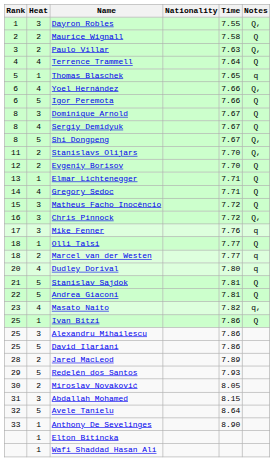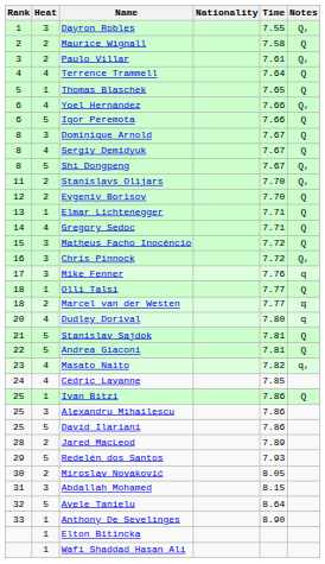 <table class="wikitable sortable" style="text-align:center">
 <tr>
 <th>Rank</th>
 <th>Heat</th>
 <th>Name</th>
 <th>Nationality</th>
 <th>Time</th>
 <th>Notes</th>
 </tr>
 <tr bgcolor=ccffcc>
 <td>1</td>
 <td>3</td>
 <td align="left"><a href='#'>Dayron Robles</a></td>
 <td align=left></td>
 <td>7.55</td>
 <td>Q, <strong></strong></td>
 </tr>
 <tr bgcolor=ccffcc>
 <td>2</td>
 <td>2</td>
 <td align="left"><a href='#'>Maurice Wignall</a></td>
 <td align=left></td>
 <td>7.58</td>
 <td>Q</td>
 </tr>
 <tr bgcolor=ccffcc>
 <td>3</td>
 <td>2</td>
 <td align="left"><a href='#'>Paulo Villar</a></td>
 <td align=left></td>
-<td>7.63</td>
+<td>7.61</td>
 <td>Q, <strong></strong></td>
 </tr>
 <tr bgcolor=ccffcc>
 <td>4</td>
 <td>4</td>
 <td align="left"><a href='#'>Terrence Trammell</a></td>
 <td align=left></td>
 <td>7.64</td>
 <td>Q</td>
 </tr>
 <tr bgcolor=ccffcc>
 <td>5</td>
 <td>1</td>
 <td align="left"><a href='#'>Thomas Blaschek</a></td>
 <td align=left></td>
 <td>7.65</td>
-<td>q</td>
+<td>Q</td>
 </tr>
 <tr bgcolor=ccffcc>
 <td>6</td>
 <td>4</td>
 <td align="left"><a href='#'>Yoel Hernández</a></td>
 <td align=left></td>
 <td>7.66</td>
 <td>Q, <strong></strong></td>
 </tr>
 <tr bgcolor=ccffcc>
 <td>6</td>
 <td>5</td>
 <td align="left"><a href='#'>Igor Peremota</a></td>
 <td align=left></td>
 <td>7.66</td>
 <td>Q</td>
 </tr>
 <tr bgcolor=ccffcc>
 <td>8</td>
 <td>3</td>
 <td align="left"><a href='#'>Dominique Arnold</a></td>
 <td align=left></td>
 <td>7.67</td>
 <td>Q</td>
 </tr>
 <tr bgcolor=ccffcc>
 <td>8</td>
 <td>4</td>
 <td align="left"><a href='#'>Sergiy Demidyuk</a></td>
 <td align=left></td>
 <td>7.67</td>
 <td>Q</td>
 </tr>
 <tr bgcolor=ccffcc>
 <td>8</td>
 <td>5</td>
 <td align="left"><a href='#'>Shi Dongpeng</a></td>
 <td align=left></td>
 <td>7.67</td>
 <td>Q, <strong></strong></td>
 </tr>
 <tr bgcolor=ccffcc>
 <td>11</td>
 <td>2</td>
 <td align="left"><a href='#'>Stanislavs Olijars</a></td>
 <td align=left></td>
 <td>7.70</td>
 <td>Q, <strong></strong></td>
 </tr>
 <tr bgcolor=ccffcc>
 <td>12</td>
 <td>2</td>
 <td align="left"><a href='#'>Evgeniy Borisov</a></td>
 <td align=left></td>
 <td>7.70</td>
 <td>Q</td>
 </tr>
 <tr bgcolor=ccffcc>
 <td>13</td>
 <td>1</td>
 <td align="left"><a href='#'>Elmar Lichtenegger</a></td>
 <td align=left></td>
 <td>7.71</td>
 <td>Q</td>
 </tr>
 <tr bgcolor=ccffcc>
 <td>14</td>
 <td>4</td>
 <td align="left"><a href='#'>Gregory Sedoc</a></td>
 <td align=left></td>
 <td>7.71</td>
 <td>Q</td>
 </tr>
 <tr bgcolor=ccffcc>
 <td>15</td>
 <td>3</td>
 <td align="left"><a href='#'>Matheus Facho Inocêncio</a></td>
 <td align=left></td>
 <td>7.72</td>
 <td>Q</td>
 </tr>
 <tr bgcolor=ccffcc>
 <td>16</td>
 <td>3</td>
 <td align="left"><a href='#'>Chris Pinnock</a></td>
 <td align=left></td>
 <td>7.72</td>
 <td>Q, <strong></strong></td>
 </tr>
 <tr bgcolor=ddffdd>
 <td>17</td>
 <td>3</td>
 <td align="left"><a href='#'>Mike Fenner</a></td>
 <td align=left></td>
 <td>7.76</td>
 <td>q</td>
 </tr>
 <tr bgcolor=ccffcc>
 <td>18</td>
 <td>1</td>
 <td align="left"><a href='#'>Olli Talsi</a></td>
 <td align=left></td>
 <td>7.77</td>
 <td>Q</td>
 </tr>
 <tr bgcolor=ddffdd>
 <td>18</td>
 <td>2</td>
 <td align="left"><a href='#'>Marcel van der Westen</a></td>
 <td align=left></td>
 <td>7.77</td>
 <td>q</td>
 </tr>
 <tr bgcolor=ddffdd>
 <td>20</td>
 <td>4</td>
 <td align="left"><a href='#'>Dudley Dorival</a></td>
 <td align=left></td>
 <td>7.80</td>
 <td>q</td>
 </tr>
 <tr bgcolor=ccffcc>
 <td>21</td>
 <td>5</td>
 <td align="left"><a href='#'>Stanislav Sajdok</a></td>
 <td align=left></td>
 <td>7.81</td>
 <td>Q</td>
 </tr>
 <tr bgcolor=ccffcc>
 <td>22</td>
 <td>5</td>
 <td align="left"><a href='#'>Andrea Giaconi</a></td>
 <td align=left></td>
 <td>7.81</td>
 <td>Q</td>
 </tr>
 <tr bgcolor=ddffdd>
 <td>23</td>
 <td>4</td>
 <td align="left"><a href='#'>Masato Naito</a></td>
 <td align=left></td>
 <td>7.82</td>
 <td>q, <strong></strong></td>
 </tr>
+<tr>
+<td>24</td>
+<td>4</td>
+<td align="left"><a href='#'>Cédric Lavanne</a></td>
+<td align=left></td>
+<td>7.85</td>
+<td></td>
+</tr>
 <tr bgcolor=ccffcc>
 <td>25</td>
 <td>1</td>
 <td align="left"><a href='#'>Ivan Bitzi</a></td>
 <td align=left></td>
 <td>7.86</td>
 <td>Q</td>
 </tr>
 <tr>
 <td>25</td>
 <td>3</td>
 <td align="left"><a href='#'>Alexandru Mihailescu</a></td>
 <td align=left></td>
 <td>7.86</td>
 <td></td>
 </tr>
 <tr>
 <td>25</td>
 <td>5</td>
 <td align="left"><a href='#'>David Ilariani</a></td>
 <td align=left></td>
 <td>7.86</td>
 <td><strong></strong></td>
 </tr>
 <tr>
 <td>28</td>
 <td>2</td>
 <td align="left"><a href='#'>Jared MacLeod</a></td>
 <td align=left></td>
 <td>7.89</td>
 <td></td>
 </tr>
 <tr>
 <td>29</td>
 <td>5</td>
 <td align="left"><a href='#'>Redelén dos Santos</a></td>
 <td align=left></td>
 <td>7.93</td>
 <td></td>
 </tr>
 <tr>
 <td>30</td>
 <td>2</td>
 <td align="left"><a href='#'>Miroslav Novaković</a></td>
 <td align=left></td>
 <td>8.05</td>
 <td></td>
 </tr>
 <tr>
 <td>31</td>
 <td>3</td>
 <td align="left"><a href='#'>Abdallah Mohamed</a></td>
 <td align=left></td>
 <td>8.15</td>
 <td><strong></strong></td>
 </tr>
 <tr>
 <td>32</td>
 <td>5</td>
 <td align="left"><a href='#'>Avele Tanielu</a></td>
 <td align=left></td>
 <td>8.64</td>
 <td><strong></strong></td>
 </tr>
 <tr>
 <td>33</td>
 <td>1</td>
 <td align="left"><a href='#'>Anthony De Sevelinges</a></td>
 <td align=left></td>
 <td>8.90</td>
 <td></td>
 </tr>
 <tr>
 <td></td>
 <td>1</td>
 <td align="left"><a href='#'>Elton Bitincka</a></td>
 <td align=left></td>
 <td></td>
 <td></td>
 </tr>
 <tr>
 <td></td>
 <td>1</td>
 <td align="left"><a href='#'>Wafi Shaddad Hasan Ali</a></td>
 <td align=left></td>
 <td></td>
 <td></td>
 </tr>
 </table>
